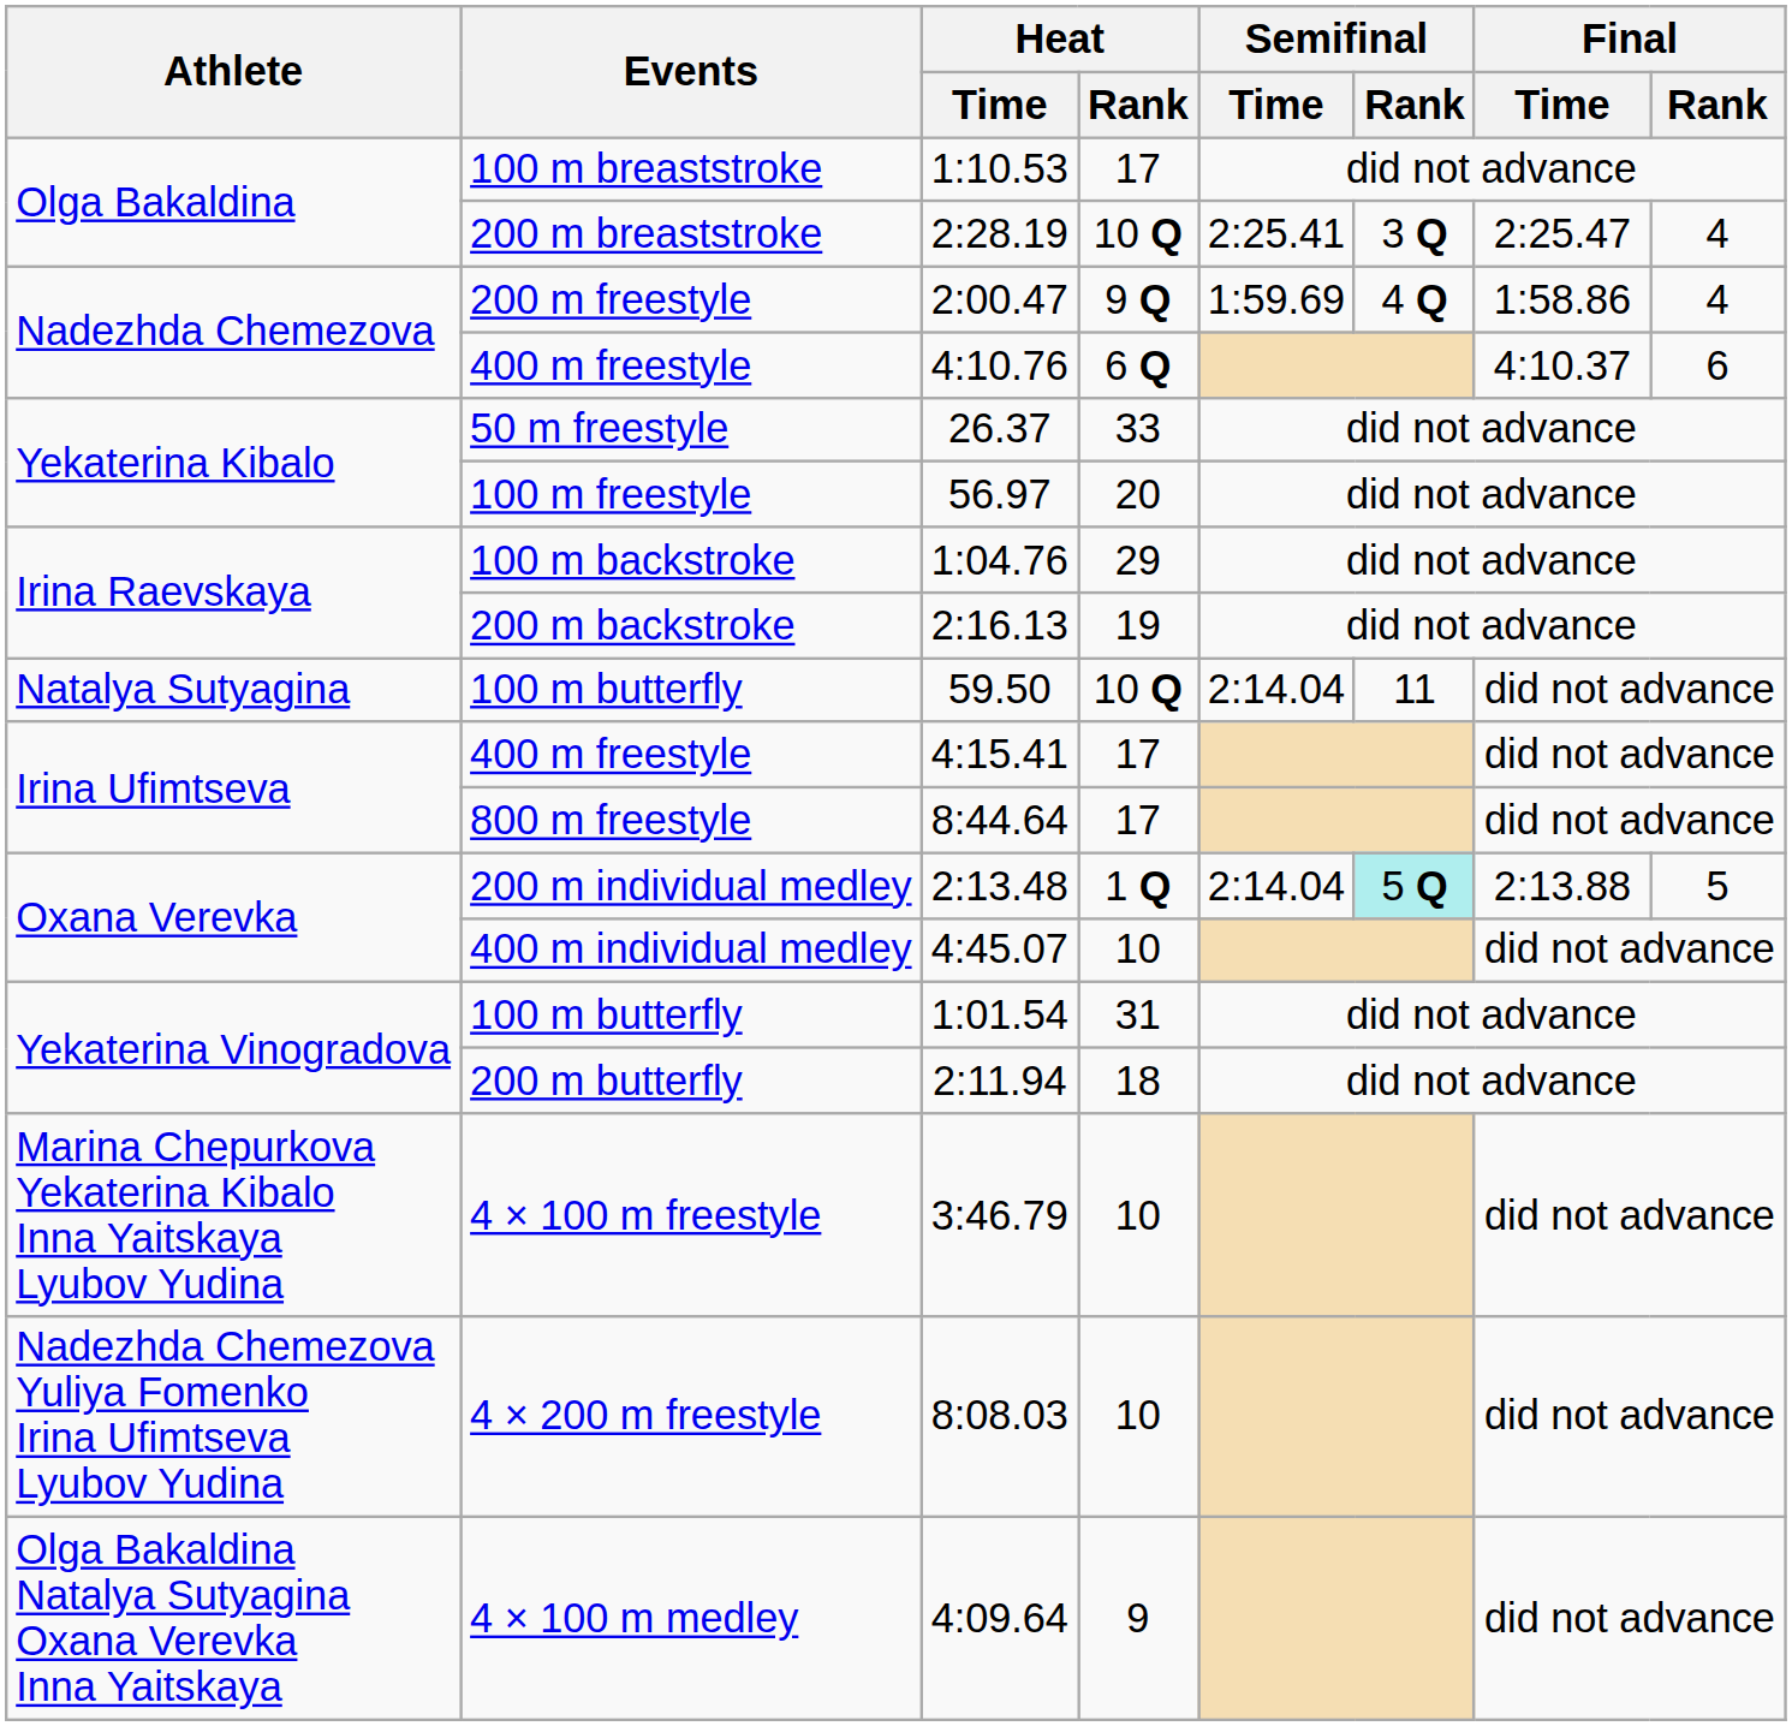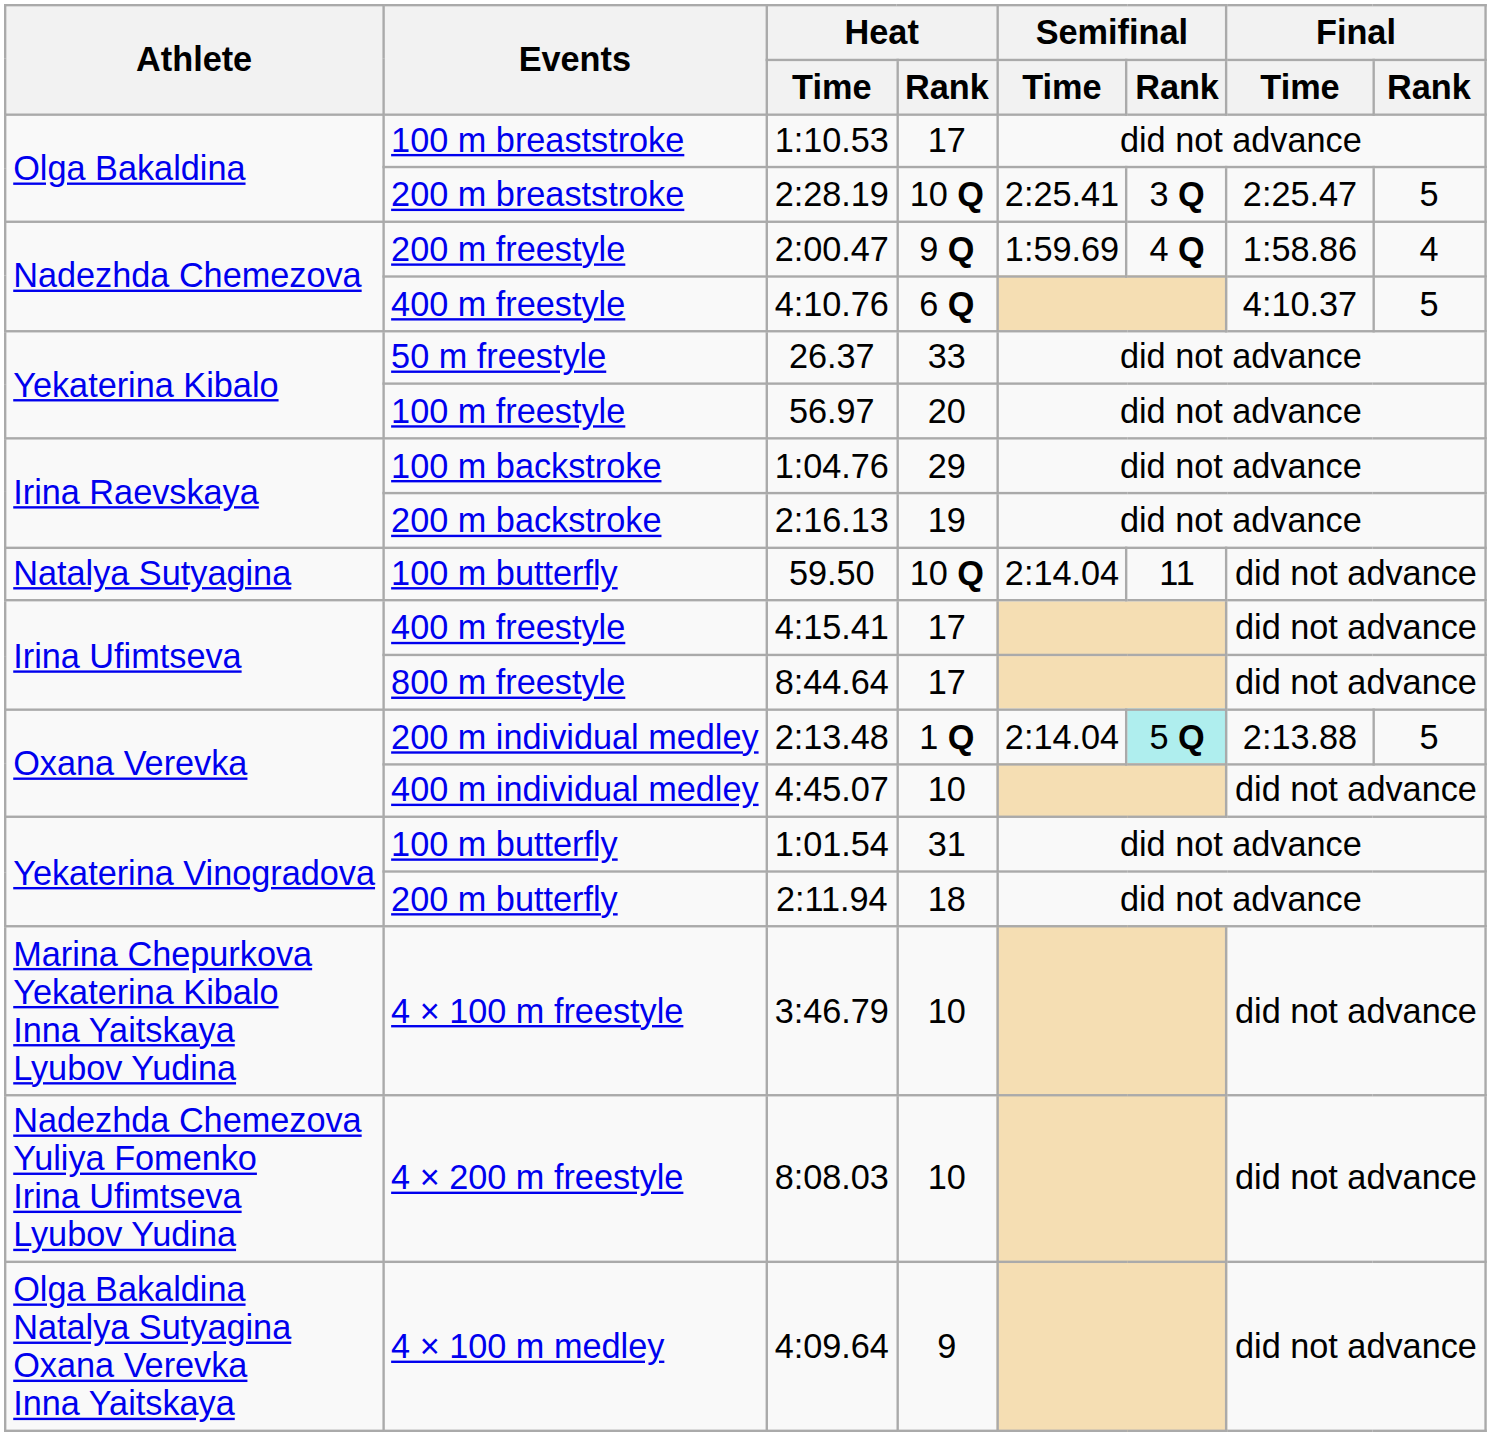 <table class=wikitable style="font-size:90%">
 <tr>
 <th rowspan="2">Athlete</th>
 <th rowspan="2">Events</th>
 <th colspan="2">Heat</th>
 <th colspan="2">Semifinal</th>
 <th colspan="2">Final</th>
 </tr>
 <tr>
 <th>Time</th>
 <th>Rank</th>
 <th>Time</th>
 <th>Rank</th>
 <th>Time</th>
 <th>Rank</th>
 </tr>
 <tr>
 <td rowspan="2"><a href='#'>Olga Bakaldina</a></td>
 <td><a href='#'>100 m breaststroke</a></td>
 <td align="center">1:10.53</td>
 <td align="center">17</td>
 <td align=center colspan="4">did not advance</td>
 </tr>
 <tr>
 <td><a href='#'>200 m breaststroke</a></td>
 <td align="center">2:28.19</td>
 <td align="center">10 <strong>Q</strong></td>
 <td align="center">2:25.41</td>
 <td align="center">3 <strong>Q</strong></td>
 <td align="center">2:25.47</td>
-<td align="center">4</td>
+<td align="center">5</td>
 </tr>
 <tr>
 <td rowspan="2"><a href='#'>Nadezhda Chemezova</a></td>
 <td><a href='#'>200 m freestyle</a></td>
 <td align="center">2:00.47</td>
 <td align="center">9 <strong>Q</strong></td>
 <td align="center">1:59.69</td>
 <td align="center">4 <strong>Q</strong></td>
 <td align="center">1:58.86</td>
 <td align="center">4</td>
 </tr>
 <tr>
 <td><a href='#'>400 m freestyle</a></td>
 <td align="center">4:10.76</td>
 <td align="center">6 <strong>Q</strong></td>
 <td colspan="2" bgcolor="wheat"></td>
 <td align="center">4:10.37</td>
-<td align="center">6</td>
+<td align="center">5</td>
 </tr>
 <tr>
 <td rowspan="2"><a href='#'>Yekaterina Kibalo</a></td>
 <td><a href='#'>50 m freestyle</a></td>
 <td align="center">26.37</td>
 <td align="center">33</td>
 <td align=center colspan="4">did not advance</td>
 </tr>
 <tr>
 <td><a href='#'>100 m freestyle</a></td>
 <td align="center">56.97</td>
 <td align="center">20</td>
 <td align=center colspan="4">did not advance</td>
 </tr>
 <tr>
 <td rowspan="2"><a href='#'>Irina Raevskaya</a></td>
 <td><a href='#'>100 m backstroke</a></td>
 <td align="center">1:04.76</td>
 <td align="center">29</td>
 <td align=center colspan="4">did not advance</td>
 </tr>
 <tr>
 <td><a href='#'>200 m backstroke</a></td>
 <td align="center">2:16.13</td>
 <td align="center">19</td>
 <td align=center colspan="4">did not advance</td>
 </tr>
 <tr>
 <td><a href='#'>Natalya Sutyagina</a></td>
 <td><a href='#'>100 m butterfly</a></td>
 <td align="center">59.50</td>
 <td align="center">10 <strong>Q</strong></td>
 <td align="center">2:14.04</td>
 <td align="center">11</td>
 <td align=center colspan="2">did not advance</td>
 </tr>
 <tr>
 <td rowspan="2"><a href='#'>Irina Ufimtseva</a></td>
 <td><a href='#'>400 m freestyle</a></td>
 <td align="center">4:15.41</td>
 <td align="center">17</td>
 <td colspan="2" bgcolor="wheat"></td>
 <td align=center colspan="2">did not advance</td>
 </tr>
 <tr>
 <td><a href='#'>800 m freestyle</a></td>
 <td align="center">8:44.64</td>
 <td align="center">17</td>
 <td colspan="2" bgcolor="wheat"></td>
 <td align=center colspan="2">did not advance</td>
 </tr>
 <tr>
 <td rowspan="2"><a href='#'>Oxana Verevka</a></td>
 <td><a href='#'>200 m individual medley</a></td>
 <td align="center">2:13.48</td>
 <td align="center">1 <strong>Q</strong></td>
 <td align="center">2:14.04</td>
 <td align="center" style="background: paleturquoise;">5 <strong>Q</strong></td>
 <td align="center">2:13.88</td>
 <td align="center">5</td>
 </tr>
 <tr>
 <td><a href='#'>400 m individual medley</a></td>
 <td align="center">4:45.07</td>
 <td align="center">10</td>
 <td colspan="2" bgcolor="wheat"></td>
 <td align=center colspan="2">did not advance</td>
 </tr>
 <tr>
 <td rowspan="2"><a href='#'>Yekaterina Vinogradova</a></td>
 <td><a href='#'>100 m butterfly</a></td>
 <td align="center">1:01.54</td>
 <td align="center">31</td>
 <td align=center colspan="4">did not advance</td>
 </tr>
 <tr>
 <td><a href='#'>200 m butterfly</a></td>
 <td align="center">2:11.94</td>
 <td align="center">18</td>
 <td align=center colspan="4">did not advance</td>
 </tr>
 <tr>
 <td><a href='#'>Marina Chepurkova</a><br><a href='#'>Yekaterina Kibalo</a><br><a href='#'>Inna Yaitskaya</a><br><a href='#'>Lyubov Yudina</a></td>
 <td><a href='#'>4 × 100 m freestyle</a></td>
 <td align="center">3:46.79</td>
 <td align="center">10</td>
 <td colspan="2" bgcolor="wheat"></td>
 <td align=center colspan="2">did not advance</td>
 </tr>
 <tr>
 <td><a href='#'>Nadezhda Chemezova</a><br><a href='#'>Yuliya Fomenko</a><br><a href='#'>Irina Ufimtseva</a><br><a href='#'>Lyubov Yudina</a></td>
 <td><a href='#'>4 × 200 m freestyle</a></td>
 <td align="center">8:08.03</td>
 <td align="center">10</td>
 <td colspan="2" bgcolor="wheat"></td>
 <td align=center colspan="2">did not advance</td>
 </tr>
 <tr>
 <td><a href='#'>Olga Bakaldina</a><br><a href='#'>Natalya Sutyagina</a><br><a href='#'>Oxana Verevka</a><br><a href='#'>Inna Yaitskaya</a></td>
 <td><a href='#'>4 × 100 m medley</a></td>
 <td align="center">4:09.64</td>
 <td align="center">9</td>
 <td colspan="2" bgcolor="wheat"></td>
 <td align=center colspan="2">did not advance</td>
 </tr>
 </table>
